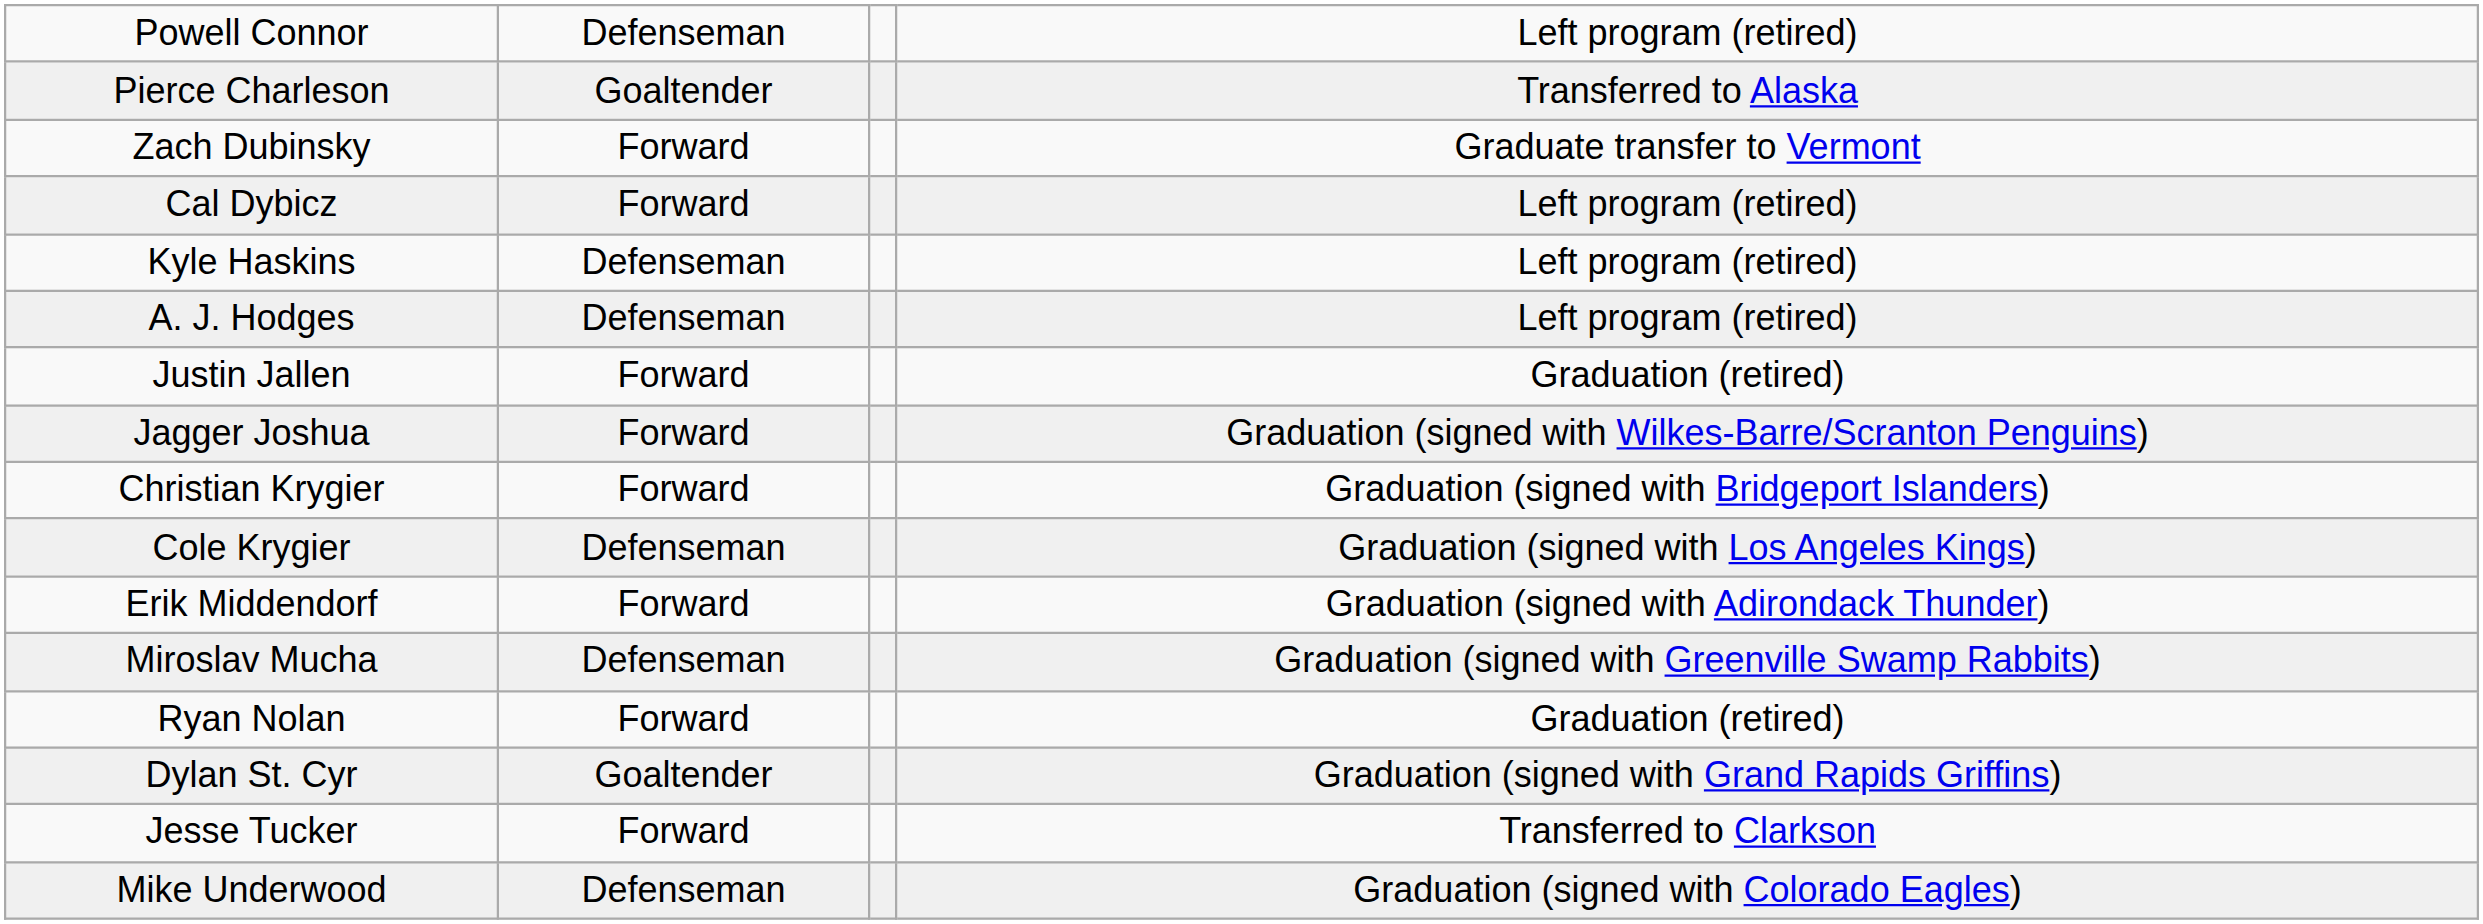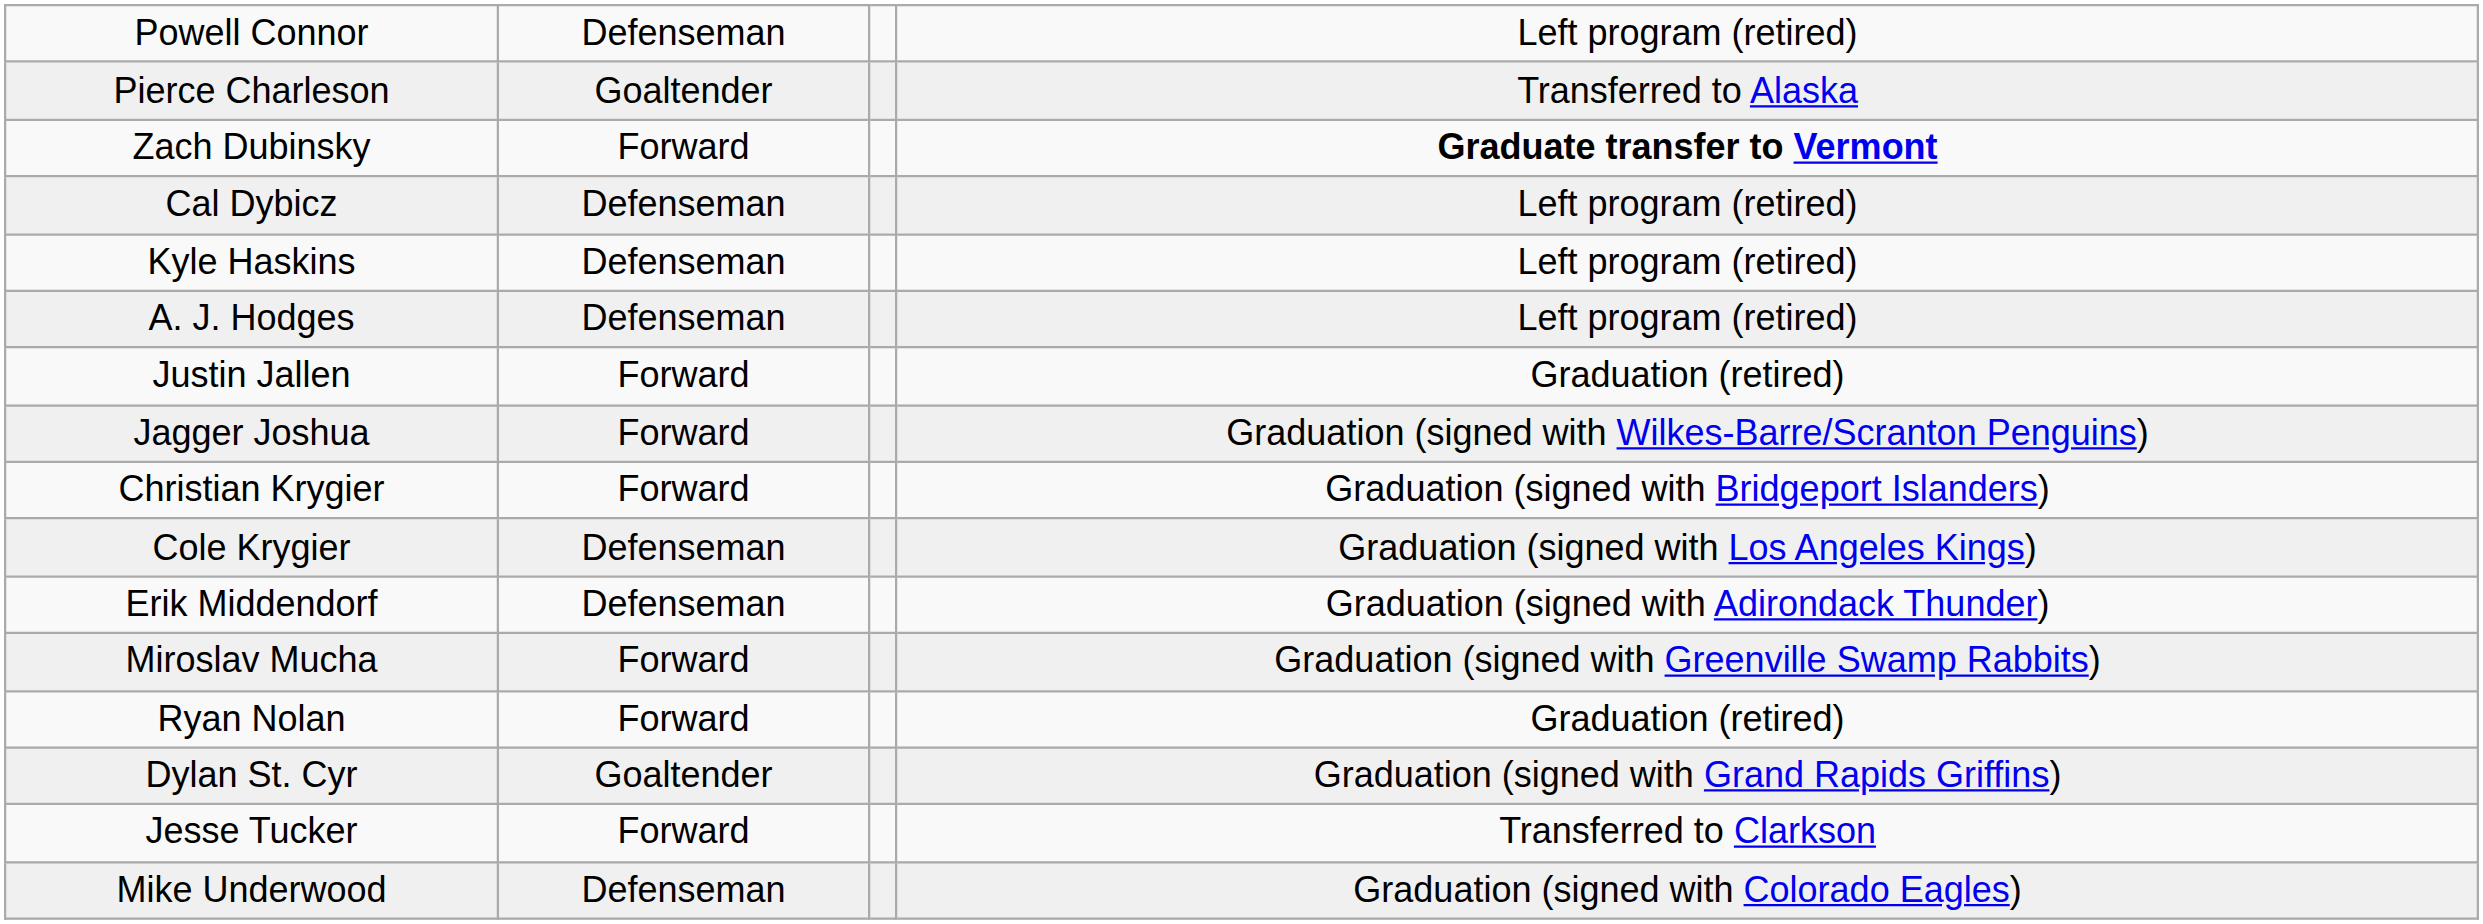 <table class="wikitable" width=1100>
 <tr align="center" bgcolor="">
 <td>Powell Connor</td>
 <td>Defenseman</td>
 <td></td>
 <td>Left program (retired)</td>
 </tr>
 <tr align="center" bgcolor="f0f0f0">
 <td>Pierce Charleson</td>
 <td>Goaltender</td>
 <td></td>
 <td>Transferred to <a href='#'>Alaska</a></td>
 </tr>
 <tr align="center" bgcolor="">
 <td>Zach Dubinsky</td>
 <td>Forward</td>
 <td></td>
-<td>Graduate transfer to <a href='#'>Vermont</a></td>
+<td><strong>Graduate transfer to <a href='#'>Vermont</a></strong></td>
 </tr>
 <tr align="center" bgcolor="f0f0f0">
 <td>Cal Dybicz</td>
-<td>Forward</td>
+<td>Defenseman</td>
 <td></td>
 <td>Left program (retired)</td>
 </tr>
 <tr align="center" bgcolor="">
 <td>Kyle Haskins</td>
 <td>Defenseman</td>
 <td></td>
 <td>Left program (retired)</td>
 </tr>
 <tr align="center" bgcolor="f0f0f0">
 <td>A. J. Hodges</td>
 <td>Defenseman</td>
 <td></td>
 <td>Left program (retired)</td>
 </tr>
 <tr align="center" bgcolor="">
 <td>Justin Jallen</td>
 <td>Forward</td>
 <td></td>
 <td>Graduation (retired)</td>
 </tr>
 <tr align="center" bgcolor="f0f0f0">
 <td>Jagger Joshua</td>
 <td>Forward</td>
 <td></td>
 <td>Graduation (signed with <a href='#'>Wilkes-Barre/Scranton Penguins</a>)</td>
 </tr>
 <tr align="center" bgcolor="">
 <td>Christian Krygier</td>
 <td>Forward</td>
 <td></td>
 <td>Graduation (signed with <a href='#'>Bridgeport Islanders</a>)</td>
 </tr>
 <tr align="center" bgcolor="f0f0f0">
 <td>Cole Krygier</td>
 <td>Defenseman</td>
 <td></td>
 <td>Graduation (signed with <a href='#'>Los Angeles Kings</a>)</td>
 </tr>
 <tr align="center" bgcolor="">
 <td>Erik Middendorf</td>
-<td>Forward</td>
+<td>Defenseman</td>
 <td></td>
 <td>Graduation (signed with <a href='#'>Adirondack Thunder</a>)</td>
 </tr>
 <tr align="center" bgcolor="f0f0f0">
 <td>Miroslav Mucha</td>
-<td>Defenseman</td>
+<td>Forward</td>
 <td></td>
 <td>Graduation (signed with <a href='#'>Greenville Swamp Rabbits</a>)</td>
 </tr>
 <tr align="center" bgcolor="">
 <td>Ryan Nolan</td>
 <td>Forward</td>
 <td></td>
 <td>Graduation (retired)</td>
 </tr>
 <tr align="center" bgcolor="f0f0f0">
 <td>Dylan St. Cyr</td>
 <td>Goaltender</td>
 <td></td>
 <td>Graduation (signed with <a href='#'>Grand Rapids Griffins</a>)</td>
 </tr>
 <tr align="center" bgcolor="">
 <td>Jesse Tucker</td>
 <td>Forward</td>
 <td></td>
 <td>Transferred to <a href='#'>Clarkson</a></td>
 </tr>
 <tr align="center" bgcolor="f0f0f0">
 <td>Mike Underwood</td>
 <td>Defenseman</td>
 <td></td>
 <td>Graduation (signed with <a href='#'>Colorado Eagles</a>)</td>
 </tr>
 </table>
